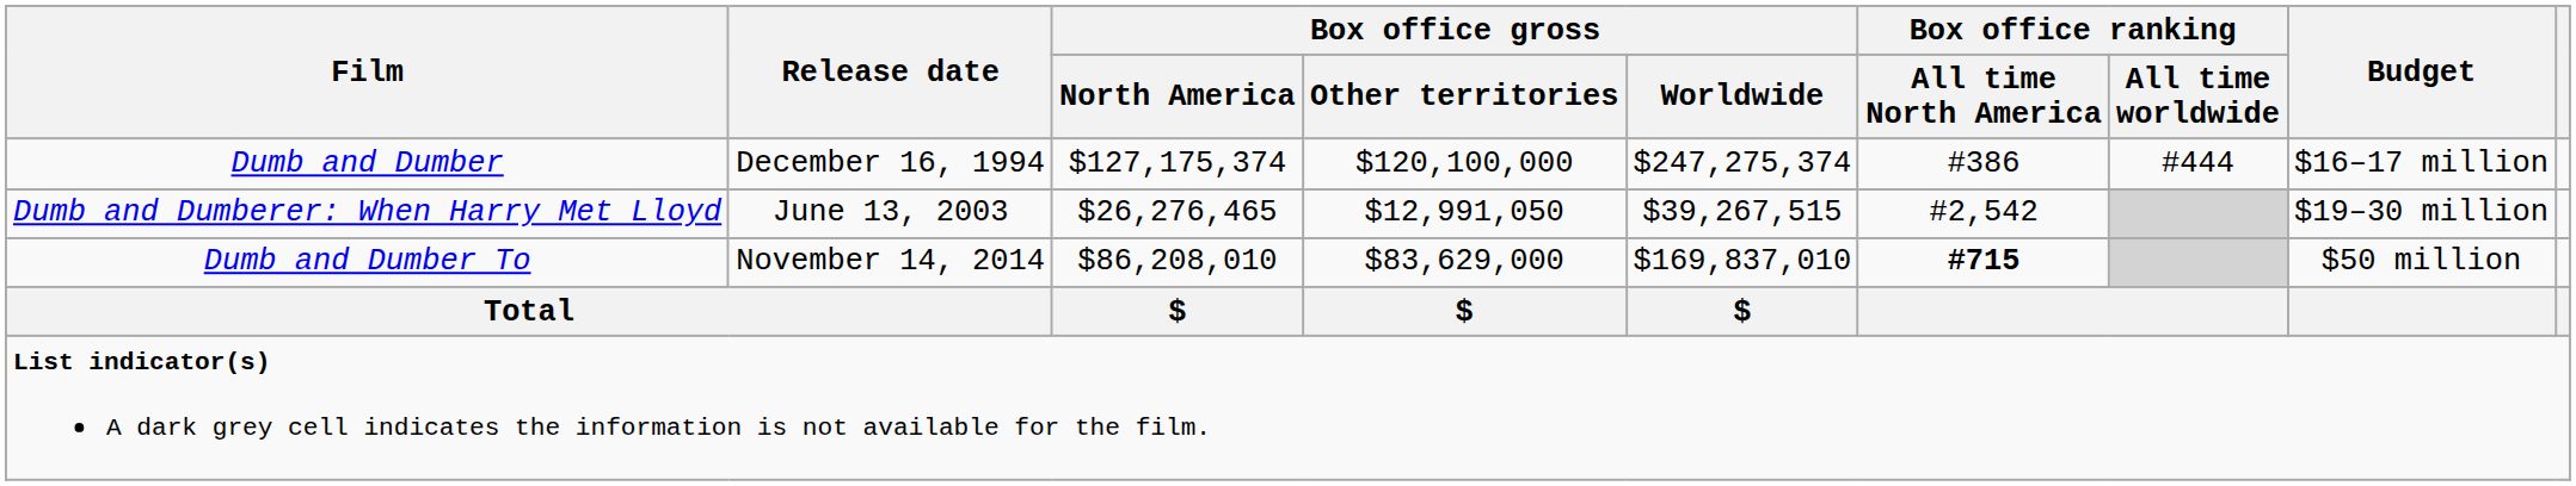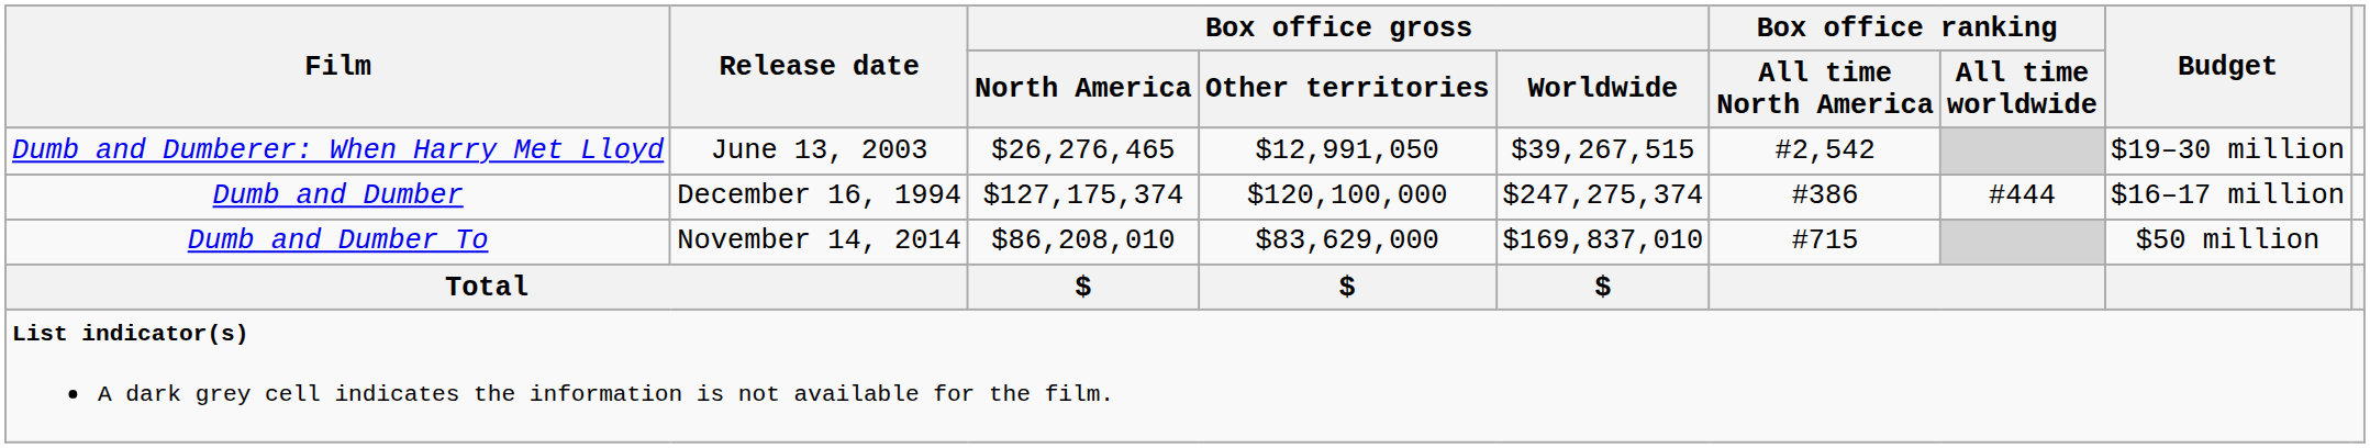 <table class="wikitable" border="1" style="text-align:center;">
 <tr>
 <th rowspan="2">Film</th>
 <th rowspan="2">Release date</th>
 <th colspan="3">Box office gross</th>
 <th colspan="2" text="wrap">Box office ranking</th>
 <th rowspan="2">Budget</th>
 <th rowspan="2"></th>
 </tr>
 <tr>
 <th>North America</th>
 <th>Other territories</th>
 <th>Worldwide</th>
 <th>All time <br>North America</th>
 <th>All time <br>worldwide</th>
 </tr>
 <tr>
+<td><em><a href='#'>Dumb and Dumberer: When Harry Met Lloyd</a></em></td>
+<td>June 13, 2003</td>
+<td>$26,276,465</td>
+<td>$12,991,050</td>
+<td>$39,267,515</td>
+<td align="center">#2,542</td>
+<td style="background:#d3d3d3;"></td>
+<td align="center">$19–30 million</td>
+<td align="center"></td>
+</tr>
+<tr>
 <td><em><a href='#'>Dumb and Dumber</a></em></td>
 <td>December 16, 1994</td>
 <td>$127,175,374</td>
 <td>$120,100,000</td>
 <td>$247,275,374</td>
 <td align="center">#386</td>
 <td align="center">#444</td>
 <td align="center">$16–17 million</td>
 <td align="center"></td>
 </tr>
 <tr>
-<td><em><a href='#'>Dumb and Dumberer: When Harry Met Lloyd</a></em></td>
-<td>June 13, 2003</td>
-<td>$26,276,465</td>
-<td>$12,991,050</td>
-<td>$39,267,515</td>
-<td align="center">#2,542</td>
-<td style="background:#d3d3d3;"></td>
-<td align="center">$19–30 million</td>
-<td align="center"></td>
-</tr>
-<tr>
 <td><em><a href='#'>Dumb and Dumber To</a></em></td>
 <td>November 14, 2014</td>
 <td>$86,208,010</td>
 <td>$83,629,000</td>
 <td>$169,837,010</td>
-<td align="center"><strong>#715</strong></td>
+<td align="center">#715</td>
 <td style="background:#d3d3d3;"></td>
 <td align="center">$50 million</td>
 <td align="center"></td>
 </tr>
 <tr>
 <th colspan=2 align="center">Total</th>
 <th>$</th>
 <th>$</th>
 <th>$</th>
 <th colspan="2"></th>
 <th align="center"></th>
 <th></th>
 </tr>
 <tr>
 <td colspan="9" style="text-align:left;"><small><strong>List indicator(s)</strong></small><br><ul><li><small>A dark grey cell indicates the information is not available for the film.</small></li></ul></td>
 </tr>
 </table>
